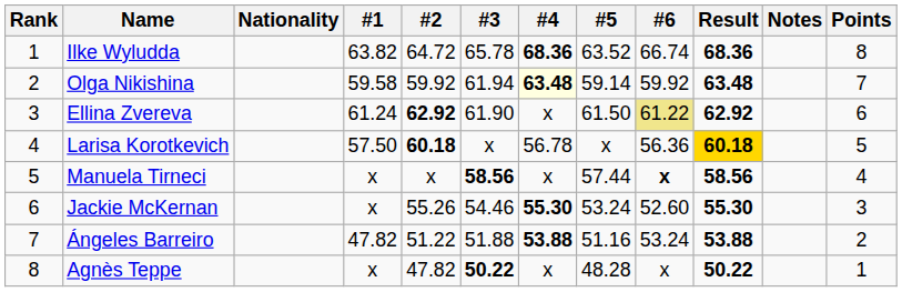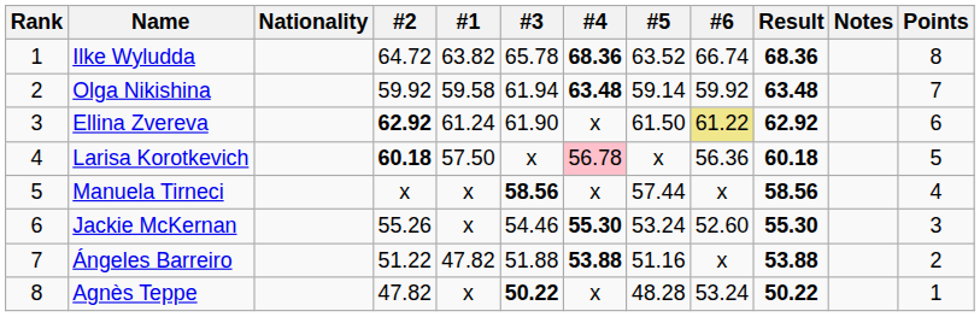 <table class="wikitable sortable" style="text-align:center">
 <tr>
 <th>Rank</th>
 <th>Name</th>
 <th>Nationality</th>
+<th>#2</th>
 <th>#1</th>
-<th>#2</th>
 <th>#3</th>
 <th>#4</th>
 <th>#5</th>
 <th>#6</th>
 <th>Result</th>
 <th>Notes</th>
 <th>Points</th>
 </tr>
 <tr>
 <td>1</td>
 <td align=left><a href='#'>Ilke Wyludda</a></td>
 <td align=left></td>
+<td>64.72</td>
 <td>63.82</td>
-<td>64.72</td>
 <td>65.78</td>
 <td><strong>68.36</strong></td>
 <td>63.52</td>
 <td>66.74</td>
 <td><strong>68.36</strong></td>
 <td></td>
 <td>8</td>
 </tr>
 <tr>
 <td>2</td>
 <td align=left><a href='#'>Olga Nikishina</a></td>
 <td align=left></td>
+<td>59.92</td>
 <td>59.58</td>
-<td>59.92</td>
 <td>61.94</td>
-<td style="background: lightyellow;"><strong>63.48</strong></td>
+<td><strong>63.48</strong></td>
 <td>59.14</td>
 <td>59.92</td>
 <td><strong>63.48</strong></td>
 <td></td>
 <td>7</td>
 </tr>
 <tr>
 <td>3</td>
 <td align=left><a href='#'>Ellina Zvereva</a></td>
 <td align=left></td>
+<td><strong>62.92</strong></td>
 <td>61.24</td>
-<td><strong>62.92</strong></td>
 <td>61.90</td>
 <td>x</td>
 <td>61.50</td>
 <td style="background: khaki;">61.22</td>
 <td><strong>62.92</strong></td>
 <td></td>
 <td>6</td>
 </tr>
 <tr>
 <td>4</td>
 <td align=left><a href='#'>Larisa Korotkevich</a></td>
 <td align=left></td>
+<td><strong>60.18</strong></td>
 <td>57.50</td>
-<td><strong>60.18</strong></td>
 <td>x</td>
-<td>56.78</td>
+<td style="background: pink;">56.78</td>
 <td>x</td>
 <td>56.36</td>
-<td style="background: gold;"><strong>60.18</strong></td>
+<td><strong>60.18</strong></td>
 <td></td>
 <td>5</td>
 </tr>
 <tr>
 <td>5</td>
 <td align=left><a href='#'>Manuela Tirneci</a></td>
 <td align=left></td>
 <td>x</td>
 <td>x</td>
 <td><strong>58.56</strong></td>
 <td>x</td>
 <td>57.44</td>
-<td><strong>x</strong></td>
+<td>x</td>
 <td><strong>58.56</strong></td>
 <td></td>
 <td>4</td>
 </tr>
 <tr>
 <td>6</td>
 <td align=left><a href='#'>Jackie McKernan</a></td>
 <td align=left></td>
+<td>55.26</td>
 <td>x</td>
-<td>55.26</td>
 <td>54.46</td>
 <td><strong>55.30</strong></td>
 <td>53.24</td>
 <td>52.60</td>
 <td><strong>55.30</strong></td>
 <td></td>
 <td>3</td>
 </tr>
 <tr>
 <td>7</td>
 <td align=left><a href='#'>Ángeles Barreiro</a></td>
 <td align=left></td>
+<td>51.22</td>
 <td>47.82</td>
-<td>51.22</td>
 <td>51.88</td>
 <td><strong>53.88</strong></td>
 <td>51.16</td>
-<td>53.24</td>
+<td>x</td>
 <td><strong>53.88</strong></td>
 <td></td>
 <td>2</td>
 </tr>
 <tr>
 <td>8</td>
 <td align=left><a href='#'>Agnès Teppe</a></td>
 <td align=left></td>
+<td>47.82</td>
 <td>x</td>
-<td>47.82</td>
 <td><strong>50.22</strong></td>
 <td>x</td>
 <td>48.28</td>
-<td>x</td>
+<td>53.24</td>
 <td><strong>50.22</strong></td>
 <td></td>
 <td>1</td>
 </tr>
 </table>
